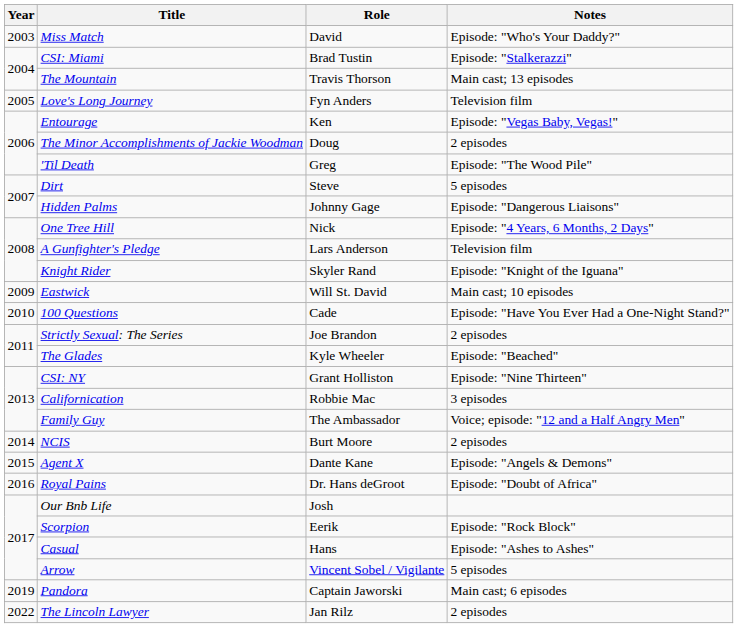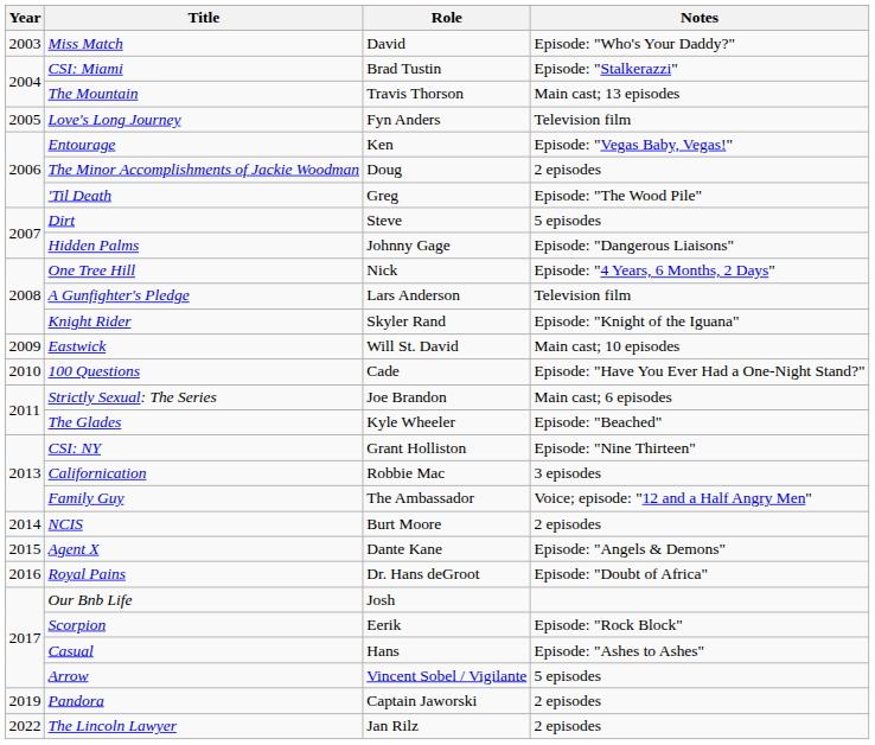 <table class="wikitable sortable">
 <tr>
 <th>Year</th>
 <th>Title</th>
 <th>Role</th>
 <th class="unsortable">Notes</th>
 </tr>
 <tr>
 <td>2003</td>
 <td><em><a href='#'>Miss Match</a></em></td>
 <td>David</td>
 <td>Episode: "Who's Your Daddy?"</td>
 </tr>
 <tr>
 <td rowspan=2>2004</td>
 <td><em><a href='#'>CSI: Miami</a></em></td>
 <td>Brad Tustin</td>
 <td>Episode: "<a href='#'>Stalkerazzi</a>"</td>
 </tr>
 <tr>
 <td><em><a href='#'>The Mountain</a></em></td>
 <td>Travis Thorson</td>
 <td>Main cast; 13 episodes</td>
 </tr>
 <tr>
 <td>2005</td>
 <td><em><a href='#'>Love's Long Journey</a></em></td>
 <td>Fyn Anders</td>
 <td>Television film</td>
 </tr>
 <tr>
 <td rowspan=3>2006</td>
 <td><em><a href='#'>Entourage</a></em></td>
 <td>Ken</td>
 <td>Episode: "<a href='#'>Vegas Baby, Vegas!</a>"</td>
 </tr>
 <tr>
 <td><em><a href='#'>The Minor Accomplishments of Jackie Woodman</a></em></td>
 <td>Doug</td>
 <td>2 episodes</td>
 </tr>
 <tr>
 <td><em><a href='#'>'Til Death</a></em></td>
 <td>Greg</td>
 <td>Episode: "The Wood Pile"</td>
 </tr>
 <tr>
 <td rowspan=2>2007</td>
 <td><em><a href='#'>Dirt</a></em></td>
 <td>Steve</td>
 <td>5 episodes</td>
 </tr>
 <tr>
 <td><em><a href='#'>Hidden Palms</a></em></td>
 <td>Johnny Gage</td>
 <td>Episode: "Dangerous Liaisons"</td>
 </tr>
 <tr>
 <td rowspan=3>2008</td>
 <td><em><a href='#'>One Tree Hill</a></em></td>
 <td>Nick</td>
 <td>Episode: "<a href='#'>4 Years, 6 Months, 2 Days</a>"</td>
 </tr>
 <tr>
 <td><em><a href='#'>A Gunfighter's Pledge</a></em></td>
 <td>Lars Anderson</td>
 <td>Television film</td>
 </tr>
 <tr>
 <td><em><a href='#'>Knight Rider</a></em></td>
 <td>Skyler Rand</td>
 <td>Episode: "Knight of the Iguana"</td>
 </tr>
 <tr>
 <td>2009</td>
 <td><em><a href='#'>Eastwick</a></em></td>
 <td>Will St. David</td>
 <td>Main cast; 10 episodes</td>
 </tr>
 <tr>
 <td>2010</td>
 <td><em><a href='#'>100 Questions</a></em></td>
 <td>Cade</td>
 <td>Episode: "Have You Ever Had a One-Night Stand?"</td>
 </tr>
 <tr>
 <td rowspan=2>2011</td>
 <td><em><a href='#'>Strictly Sexual</a>: The Series</em></td>
 <td>Joe Brandon</td>
-<td>2 episodes</td>
+<td>Main cast; 6 episodes</td>
 </tr>
 <tr>
 <td><em><a href='#'>The Glades</a></em></td>
 <td>Kyle Wheeler</td>
 <td>Episode: "Beached"</td>
 </tr>
 <tr>
 <td rowspan=3>2013</td>
 <td><em><a href='#'>CSI: NY</a></em></td>
 <td>Grant Holliston</td>
 <td>Episode: "Nine Thirteen"</td>
 </tr>
 <tr>
 <td><em><a href='#'>Californication</a></em></td>
 <td>Robbie Mac</td>
 <td>3 episodes</td>
 </tr>
 <tr>
 <td><em><a href='#'>Family Guy</a></em></td>
 <td>The Ambassador</td>
 <td>Voice; episode: "<a href='#'>12 and a Half Angry Men</a>"</td>
 </tr>
 <tr>
 <td>2014</td>
 <td><em><a href='#'>NCIS</a></em></td>
 <td>Burt Moore</td>
 <td>2 episodes</td>
 </tr>
 <tr>
 <td>2015</td>
 <td><em><a href='#'>Agent X</a></em></td>
 <td>Dante Kane</td>
 <td>Episode: "Angels & Demons"</td>
 </tr>
 <tr>
 <td>2016</td>
 <td><em><a href='#'>Royal Pains</a></em></td>
 <td>Dr. Hans deGroot</td>
 <td>Episode: "Doubt of Africa"</td>
 </tr>
 <tr>
 <td rowspan=4>2017</td>
 <td><em>Our Bnb Life</em></td>
 <td>Josh</td>
 <td></td>
 </tr>
 <tr>
 <td><em><a href='#'>Scorpion</a></em></td>
 <td>Eerik</td>
 <td>Episode: "Rock Block"</td>
 </tr>
 <tr>
 <td><em><a href='#'>Casual</a></em></td>
 <td>Hans</td>
 <td>Episode: "Ashes to Ashes"</td>
 </tr>
 <tr>
 <td><em><a href='#'>Arrow</a></em></td>
 <td><a href='#'>Vincent Sobel / Vigilante</a></td>
 <td>5 episodes</td>
 </tr>
 <tr>
 <td>2019</td>
 <td><em><a href='#'>Pandora</a></em></td>
 <td>Captain Jaworski</td>
-<td>Main cast; 6 episodes</td>
+<td>2 episodes</td>
 </tr>
 <tr>
 <td>2022</td>
 <td><em><a href='#'>The Lincoln Lawyer</a></em></td>
 <td>Jan Rilz</td>
 <td>2 episodes</td>
 </tr>
 </table>
